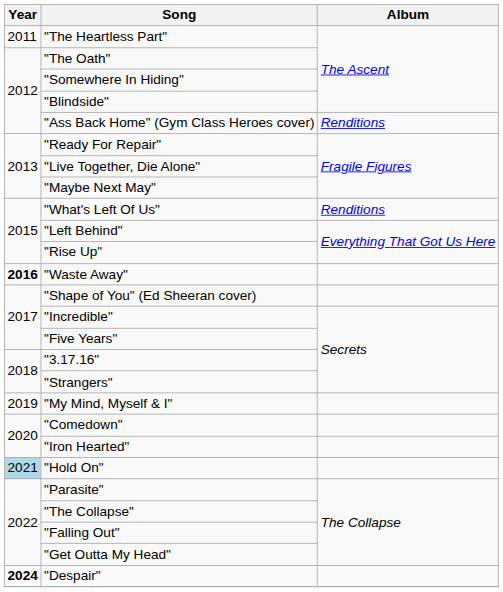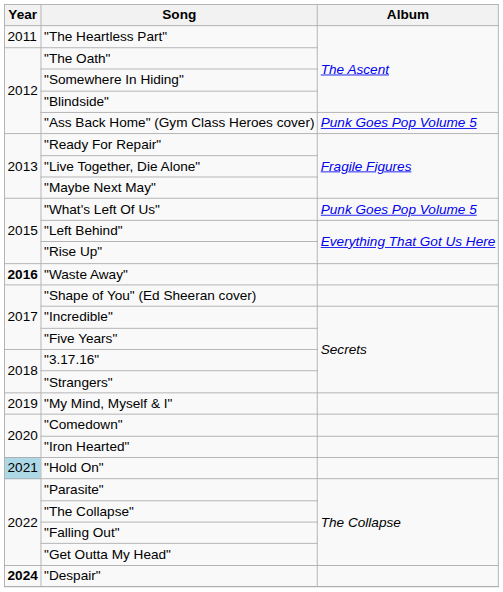 <table class="wikitable">
 <tr>
 <th>Year</th>
 <th>Song</th>
 <th>Album</th>
 </tr>
 <tr>
 <td>2011</td>
 <td>"The Heartless Part"</td>
 <td rowspan="4"><a href='#'><em>The Ascent</em></a></td>
 </tr>
 <tr>
 <td rowspan="4">2012</td>
 <td>"The Oath"</td>
 </tr>
 <tr>
 <td>"Somewhere In Hiding"</td>
 </tr>
 <tr>
 <td>"Blindside"</td>
 </tr>
 <tr>
 <td>"Ass Back Home" (Gym Class Heroes cover)</td>
-<td><em><a href='#'>Renditions</a></em></td>
+<td><em><a href='#'>Punk Goes Pop Volume 5</a></em></td>
 </tr>
 <tr>
 <td rowspan="3">2013</td>
 <td>"Ready For Repair"</td>
 <td rowspan="3"><em><a href='#'>Fragile Figures</a></em></td>
 </tr>
 <tr>
 <td>"Live Together, Die Alone"</td>
 </tr>
 <tr>
 <td>"Maybe Next May"</td>
 </tr>
 <tr>
 <td rowspan="3">2015</td>
 <td>"What's Left Of Us"</td>
-<td><em><a href='#'>Renditions</a></em></td>
+<td><em><a href='#'>Punk Goes Pop Volume 5</a></em></td>
 </tr>
 <tr>
 <td>"Left Behind"</td>
 <td rowspan="2"><em><a href='#'>Everything That Got Us Here</a></em></td>
 </tr>
 <tr>
 <td>"Rise Up"</td>
 </tr>
 <tr>
 <td><strong>2016</strong></td>
 <td>"Waste Away"</td>
 <td></td>
 </tr>
 <tr>
 <td rowspan="3">2017</td>
 <td>"Shape of You" (Ed Sheeran cover)</td>
 <td></td>
 </tr>
 <tr>
 <td>"Incredible"</td>
 <td rowspan="4"><em>Secrets</em></td>
 </tr>
 <tr>
 <td>"Five Years"</td>
 </tr>
 <tr>
 <td rowspan="2">2018</td>
 <td>"3.17.16"</td>
 </tr>
 <tr>
 <td>"Strangers"</td>
 </tr>
 <tr>
 <td>2019</td>
 <td>"My Mind, Myself & I"</td>
 <td></td>
 </tr>
 <tr>
 <td rowspan="2">2020</td>
 <td>"Comedown"</td>
 <td></td>
 </tr>
 <tr>
 <td>"Iron Hearted"</td>
 <td></td>
 </tr>
 <tr>
 <td style="background: lightblue;">2021</td>
 <td>"Hold On"</td>
 <td></td>
 </tr>
 <tr>
 <td rowspan="4">2022</td>
 <td>"Parasite"</td>
 <td rowspan="4"><em>The Collapse</em></td>
 </tr>
 <tr>
 <td>"The Collapse"</td>
 </tr>
 <tr>
 <td>"Falling Out"</td>
 </tr>
 <tr>
 <td>"Get Outta My Head"</td>
 </tr>
 <tr>
 <td><strong>2024</strong></td>
 <td>"Despair"</td>
 <td></td>
 </tr>
 <tr>
 </tr>
 </table>
